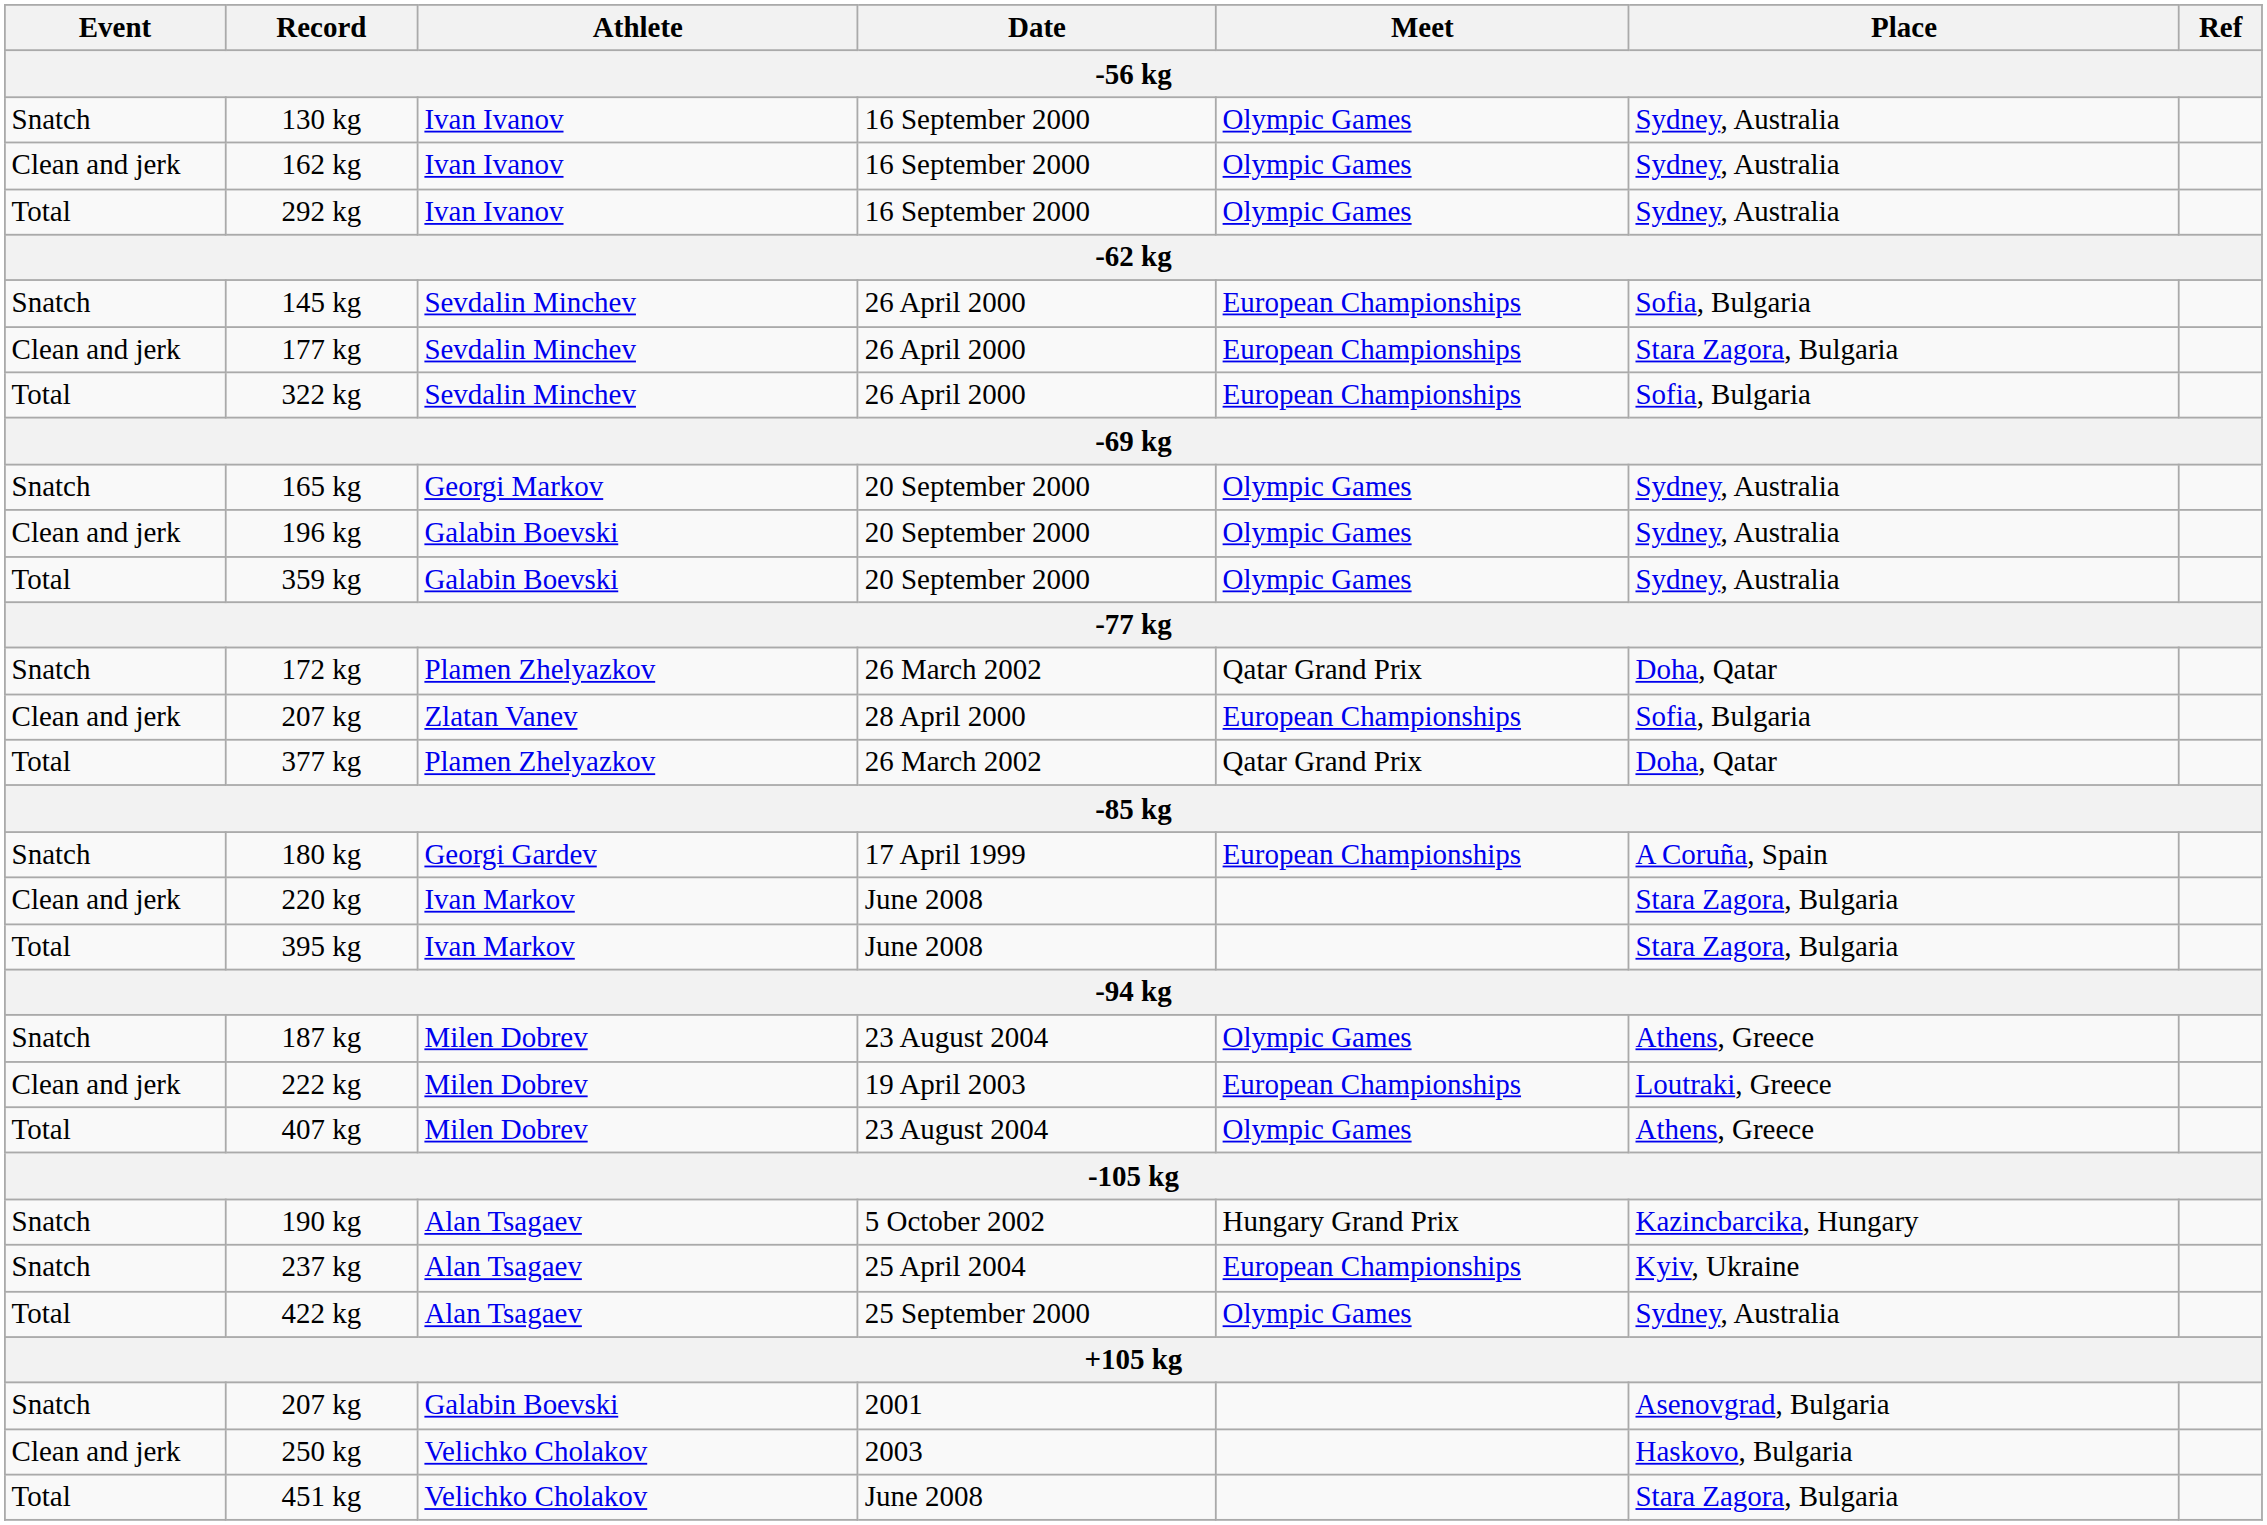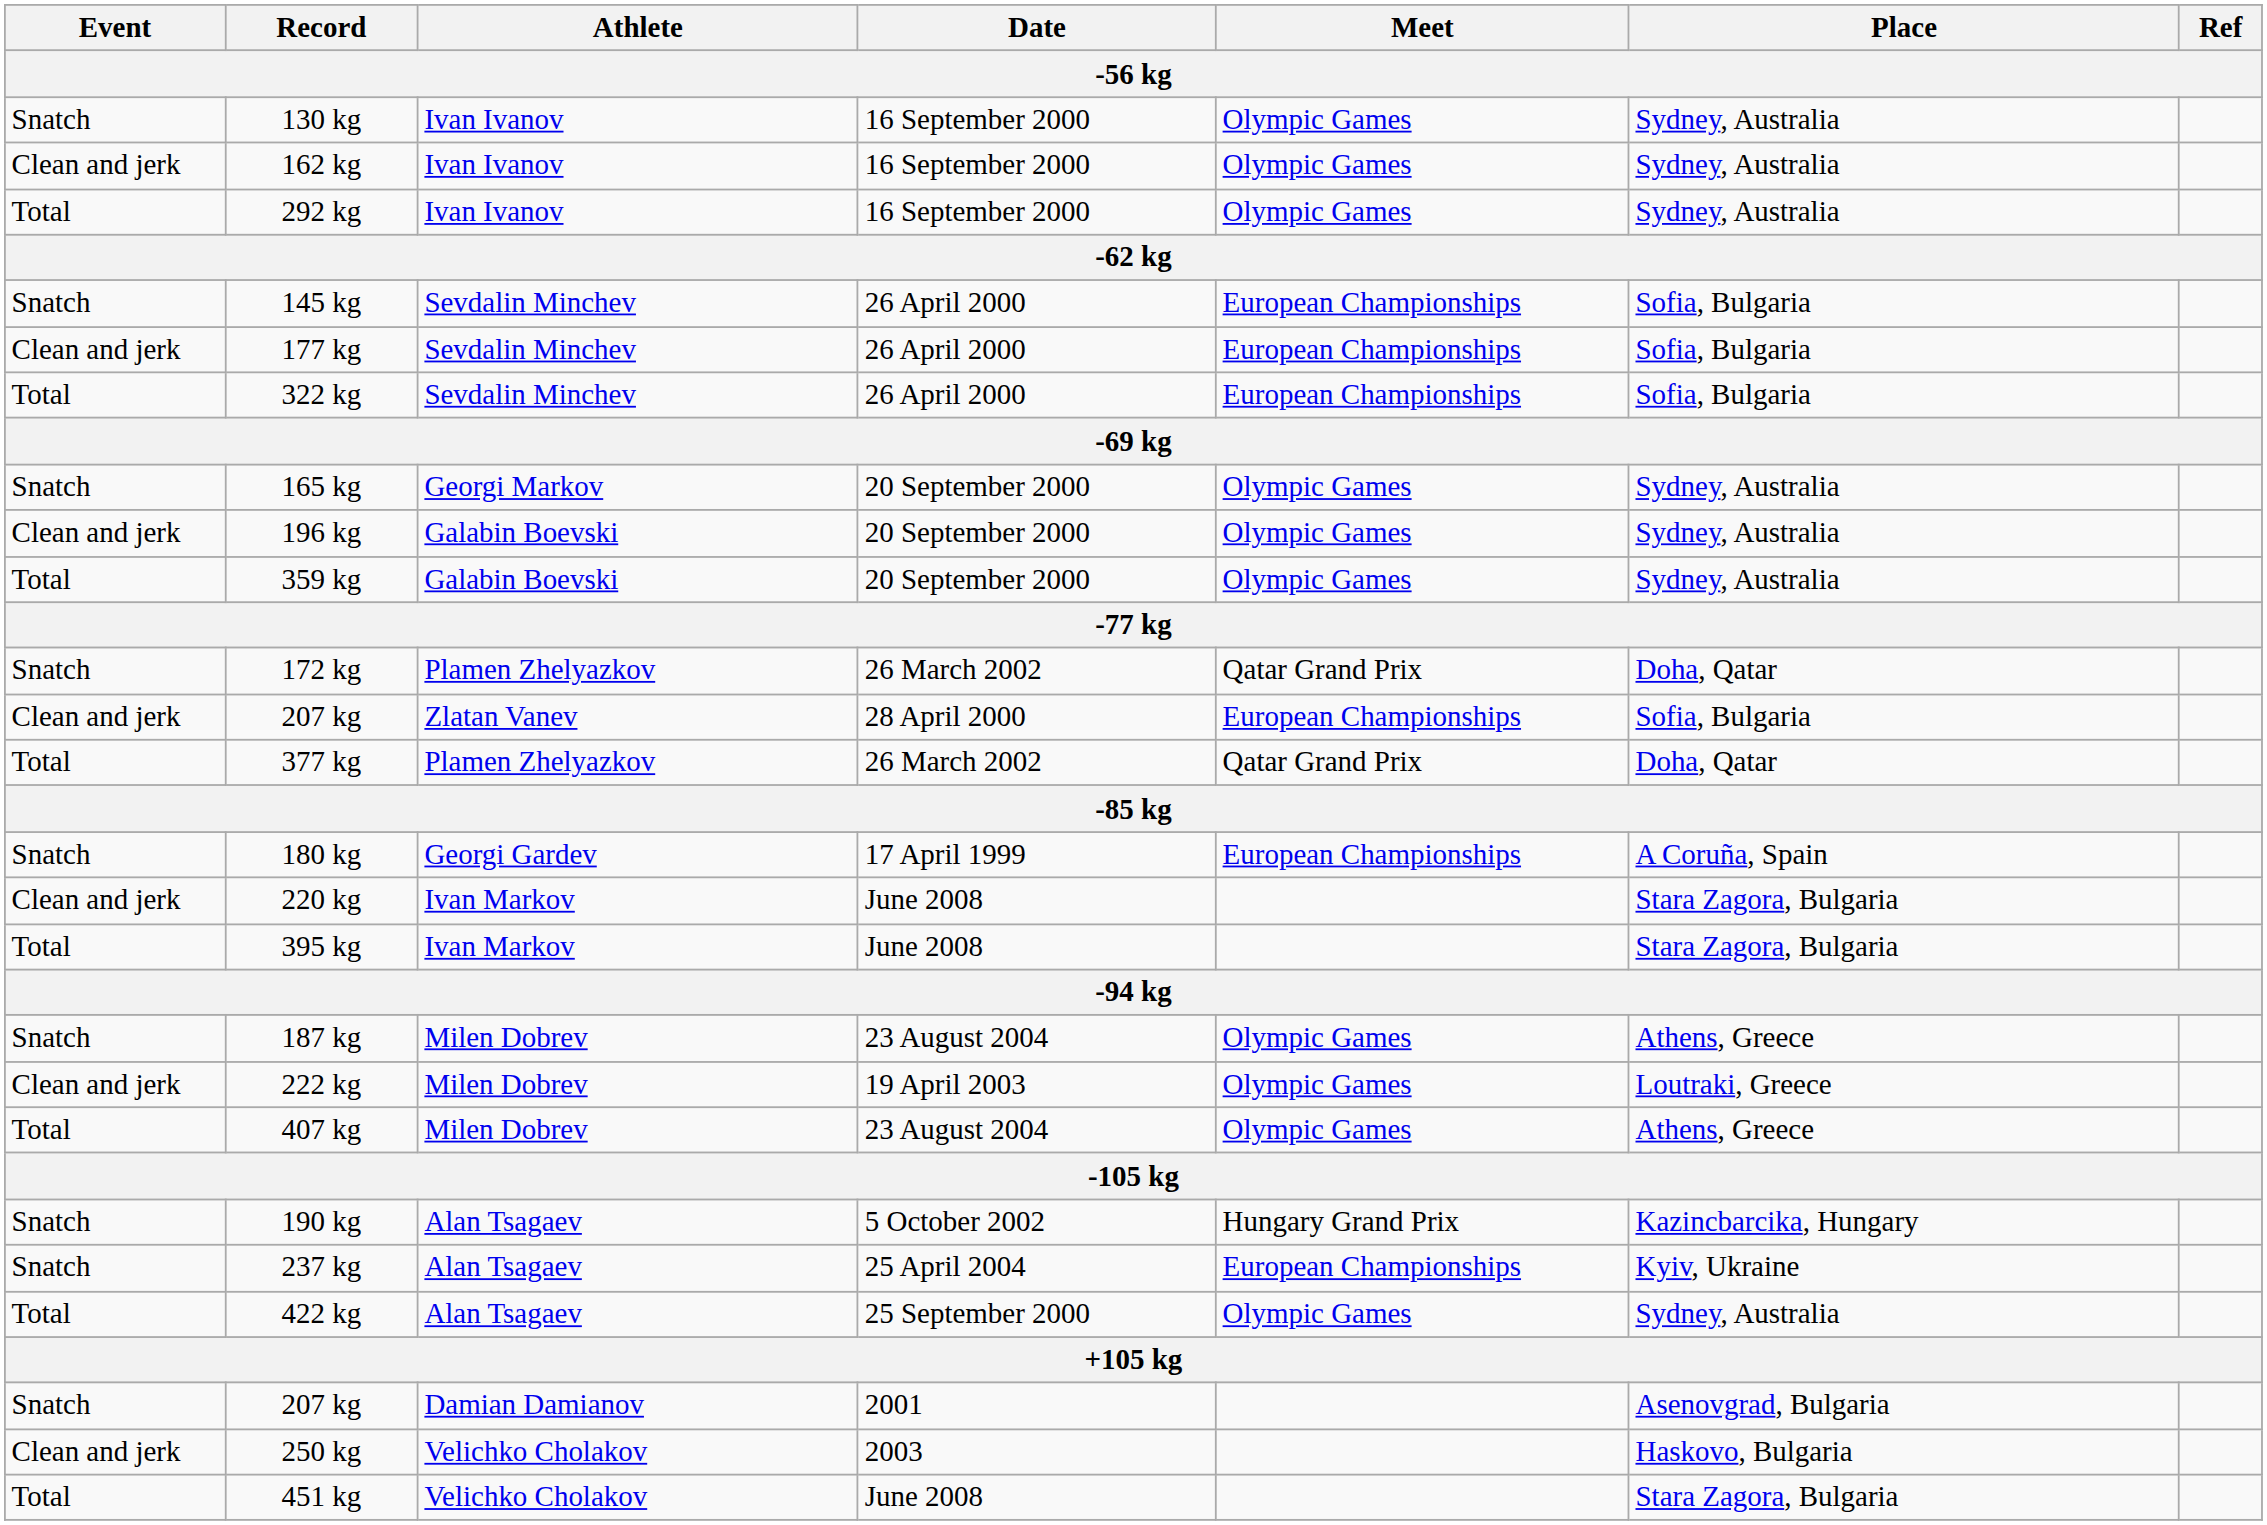 <table class="wikitable">
 <tr>
 <th width=8%>Event</th>
 <th width=7%>Record</th>
 <th width=16%>Athlete</th>
 <th width=13%>Date</th>
 <th width=15%>Meet</th>
 <th width=20%>Place</th>
 <th width=3%>Ref</th>
 </tr>
 <tr bgcolor="#DDDDDD">
 <th colspan="8">-56 kg</th>
 </tr>
 <tr>
 <td>Snatch</td>
 <td align="center">130 kg</td>
 <td><a href='#'>Ivan Ivanov</a></td>
 <td>16 September 2000</td>
 <td><a href='#'>Olympic Games</a></td>
 <td><a href='#'>Sydney</a>, Australia</td>
 <td></td>
 </tr>
 <tr>
 <td>Clean and jerk</td>
 <td align="center">162 kg</td>
 <td><a href='#'>Ivan Ivanov</a></td>
 <td>16 September 2000</td>
 <td><a href='#'>Olympic Games</a></td>
 <td><a href='#'>Sydney</a>, Australia</td>
 <td></td>
 </tr>
 <tr>
 <td>Total</td>
 <td align="center">292 kg</td>
 <td><a href='#'>Ivan Ivanov</a></td>
 <td>16 September 2000</td>
 <td><a href='#'>Olympic Games</a></td>
 <td><a href='#'>Sydney</a>, Australia</td>
 <td></td>
 </tr>
 <tr bgcolor="#DDDDDD">
 <th colspan="8">-62 kg</th>
 </tr>
 <tr>
 <td>Snatch</td>
 <td align="center">145 kg</td>
 <td><a href='#'>Sevdalin Minchev</a></td>
 <td>26 April 2000</td>
 <td><a href='#'>European Championships</a></td>
 <td><a href='#'>Sofia</a>, Bulgaria</td>
 <td></td>
 </tr>
 <tr>
 <td>Clean and jerk</td>
 <td align="center">177 kg</td>
 <td><a href='#'>Sevdalin Minchev</a></td>
 <td>26 April 2000</td>
 <td><a href='#'>European Championships</a></td>
-<td><a href='#'>Stara Zagora</a>, Bulgaria</td>
+<td><a href='#'>Sofia</a>, Bulgaria</td>
 <td></td>
 </tr>
 <tr>
 <td>Total</td>
 <td align="center">322 kg</td>
 <td><a href='#'>Sevdalin Minchev</a></td>
 <td>26 April 2000</td>
 <td><a href='#'>European Championships</a></td>
 <td><a href='#'>Sofia</a>, Bulgaria</td>
 <td></td>
 </tr>
 <tr bgcolor="#DDDDDD">
 <th colspan="8">-69 kg</th>
 </tr>
 <tr>
 <td>Snatch</td>
 <td align="center">165 kg</td>
 <td><a href='#'>Georgi Markov</a></td>
 <td>20 September 2000</td>
 <td><a href='#'>Olympic Games</a></td>
 <td><a href='#'>Sydney</a>, Australia</td>
 <td></td>
 </tr>
 <tr>
 <td>Clean and jerk</td>
 <td align="center">196 kg</td>
 <td><a href='#'>Galabin Boevski</a></td>
 <td>20 September 2000</td>
 <td><a href='#'>Olympic Games</a></td>
 <td><a href='#'>Sydney</a>, Australia</td>
 <td></td>
 </tr>
 <tr>
 <td>Total</td>
 <td align="center">359 kg</td>
 <td><a href='#'>Galabin Boevski</a></td>
 <td>20 September 2000</td>
 <td><a href='#'>Olympic Games</a></td>
 <td><a href='#'>Sydney</a>, Australia</td>
 <td></td>
 </tr>
 <tr bgcolor="#DDDDDD">
 <th colspan="8">-77 kg</th>
 </tr>
 <tr>
 <td>Snatch</td>
 <td align="center">172 kg</td>
 <td><a href='#'>Plamen Zhelyazkov</a></td>
 <td>26 March 2002</td>
 <td>Qatar Grand Prix</td>
 <td><a href='#'>Doha</a>, Qatar</td>
 <td></td>
 </tr>
 <tr>
 <td>Clean and jerk</td>
 <td align="center">207 kg</td>
 <td><a href='#'>Zlatan Vanev</a></td>
 <td>28 April 2000</td>
 <td><a href='#'>European Championships</a></td>
 <td><a href='#'>Sofia</a>, Bulgaria</td>
 <td></td>
 </tr>
 <tr>
 <td>Total</td>
 <td align="center">377 kg</td>
 <td><a href='#'>Plamen Zhelyazkov</a></td>
 <td>26 March 2002</td>
 <td>Qatar Grand Prix</td>
 <td><a href='#'>Doha</a>, Qatar</td>
 <td></td>
 </tr>
 <tr bgcolor="#DDDDDD">
 <th colspan="8">-85 kg</th>
 </tr>
 <tr>
 <td>Snatch</td>
 <td align="center">180 kg</td>
 <td><a href='#'>Georgi Gardev</a></td>
 <td>17 April 1999</td>
 <td><a href='#'>European Championships</a></td>
 <td><a href='#'>A Coruña</a>, Spain</td>
 <td></td>
 </tr>
 <tr>
 <td>Clean and jerk</td>
 <td align="center">220 kg</td>
 <td><a href='#'>Ivan Markov</a></td>
 <td>June 2008</td>
 <td></td>
 <td><a href='#'>Stara Zagora</a>, Bulgaria</td>
 <td></td>
 </tr>
 <tr>
 <td>Total</td>
 <td align="center">395 kg</td>
 <td><a href='#'>Ivan Markov</a></td>
 <td>June 2008</td>
 <td></td>
 <td><a href='#'>Stara Zagora</a>, Bulgaria</td>
 <td></td>
 </tr>
 <tr bgcolor="#DDDDDD">
 <th colspan="8">-94 kg</th>
 </tr>
 <tr>
 <td>Snatch</td>
 <td align="center">187 kg</td>
 <td><a href='#'>Milen Dobrev</a></td>
 <td>23 August 2004</td>
 <td><a href='#'>Olympic Games</a></td>
 <td><a href='#'>Athens</a>, Greece</td>
 <td></td>
 </tr>
 <tr>
 <td>Clean and jerk</td>
 <td align="center">222 kg</td>
 <td><a href='#'>Milen Dobrev</a></td>
 <td>19 April 2003</td>
-<td><a href='#'>European Championships</a></td>
+<td><a href='#'>Olympic Games</a></td>
 <td><a href='#'>Loutraki</a>, Greece</td>
 <td></td>
 </tr>
 <tr>
 <td>Total</td>
 <td align="center">407 kg</td>
 <td><a href='#'>Milen Dobrev</a></td>
 <td>23 August 2004</td>
 <td><a href='#'>Olympic Games</a></td>
 <td><a href='#'>Athens</a>, Greece</td>
 <td></td>
 </tr>
 <tr bgcolor="#DDDDDD">
 <th colspan="8">-105 kg</th>
 </tr>
 <tr>
 <td>Snatch</td>
 <td align="center">190 kg</td>
 <td><a href='#'>Alan Tsagaev</a></td>
 <td>5 October 2002</td>
 <td>Hungary Grand Prix</td>
 <td><a href='#'>Kazincbarcika</a>, Hungary</td>
 <td></td>
 </tr>
 <tr>
 <td>Snatch</td>
 <td align="center">237 kg</td>
 <td><a href='#'>Alan Tsagaev</a></td>
 <td>25 April 2004</td>
 <td><a href='#'>European Championships</a></td>
 <td><a href='#'>Kyiv</a>, Ukraine</td>
 <td></td>
 </tr>
 <tr>
 <td>Total</td>
 <td align="center">422 kg</td>
 <td><a href='#'>Alan Tsagaev</a></td>
 <td>25 September 2000</td>
 <td><a href='#'>Olympic Games</a></td>
 <td><a href='#'>Sydney</a>, Australia</td>
 <td></td>
 </tr>
 <tr bgcolor="#DDDDDD">
 <th colspan="8">+105 kg</th>
 </tr>
 <tr>
 <td>Snatch</td>
 <td align="center">207 kg</td>
-<td><a href='#'>Galabin Boevski</a></td>
+<td><a href='#'>Damian Damianov</a></td>
 <td>2001</td>
 <td></td>
 <td><a href='#'>Asenovgrad</a>, Bulgaria</td>
 <td></td>
 </tr>
 <tr>
 <td>Clean and jerk</td>
 <td align="center">250 kg</td>
 <td><a href='#'>Velichko Cholakov</a></td>
 <td>2003</td>
 <td></td>
 <td><a href='#'>Haskovo</a>, Bulgaria</td>
 <td></td>
 </tr>
 <tr>
 <td>Total</td>
 <td align="center">451 kg</td>
 <td><a href='#'>Velichko Cholakov</a></td>
 <td>June 2008</td>
 <td></td>
 <td><a href='#'>Stara Zagora</a>, Bulgaria</td>
 <td></td>
 </tr>
 </table>
